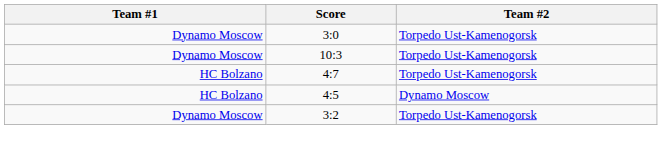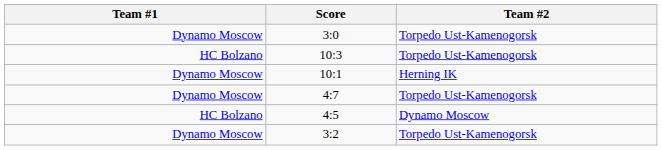 <table class="wikitable" style="text-align: center;">
 <tr>
 <th width=22%>Team #1</th>
 <th width=11%>Score</th>
 <th width=22%>Team #2</th>
 </tr>
 <tr>
 <td style="text-align: right;"><a href='#'>Dynamo Moscow</a> </td>
 <td>3:0</td>
 <td style="text-align: left;"> <a href='#'>Torpedo Ust-Kamenogorsk</a></td>
 </tr>
 <tr>
-<td style="text-align: right;"><a href='#'>Dynamo Moscow</a> </td>
+<td style="text-align: right;"><a href='#'>HC Bolzano</a> </td>
 <td>10:3</td>
 <td style="text-align: left;"> <a href='#'>Torpedo Ust-Kamenogorsk</a></td>
 </tr>
 <tr>
-<td style="text-align: right;"><a href='#'>HC Bolzano</a> </td>
+<td style="text-align: right;"><a href='#'>Dynamo Moscow</a> </td>
+<td>10:1</td>
+<td style="text-align: left;"> <a href='#'>Herning IK</a></td>
+</tr>
+<tr>
+<td style="text-align: right;"><a href='#'>Dynamo Moscow</a> </td>
 <td>4:7</td>
 <td style="text-align: left;"> <a href='#'>Torpedo Ust-Kamenogorsk</a></td>
 </tr>
 <tr>
 <td style="text-align: right;"><a href='#'>HC Bolzano</a> </td>
 <td>4:5</td>
 <td style="text-align: left;"> <a href='#'>Dynamo Moscow</a></td>
 </tr>
 <tr>
 <td style="text-align: right;"><a href='#'>Dynamo Moscow</a> </td>
 <td>3:2</td>
 <td style="text-align: left;"> <a href='#'>Torpedo Ust-Kamenogorsk</a></td>
 </tr>
 </table>
